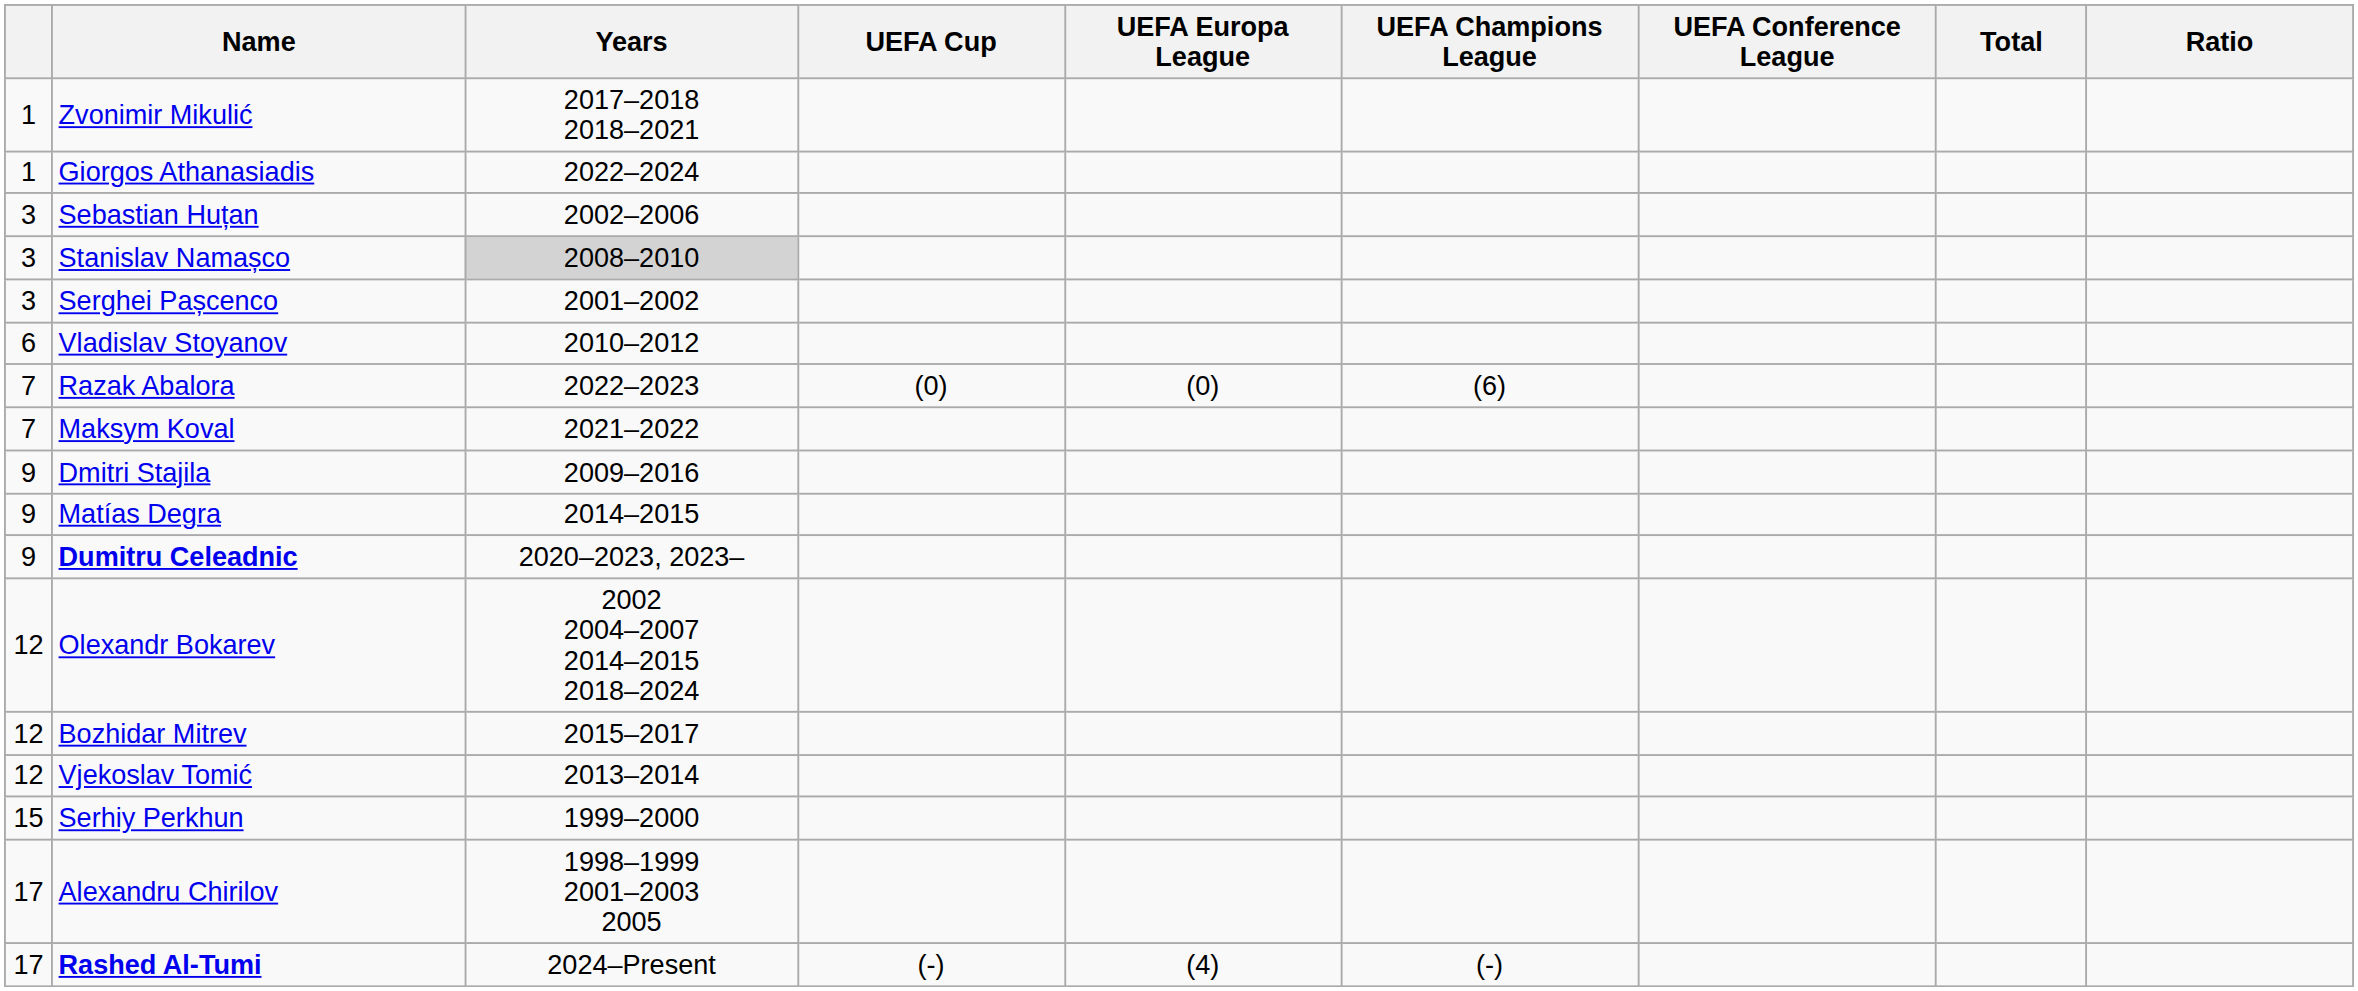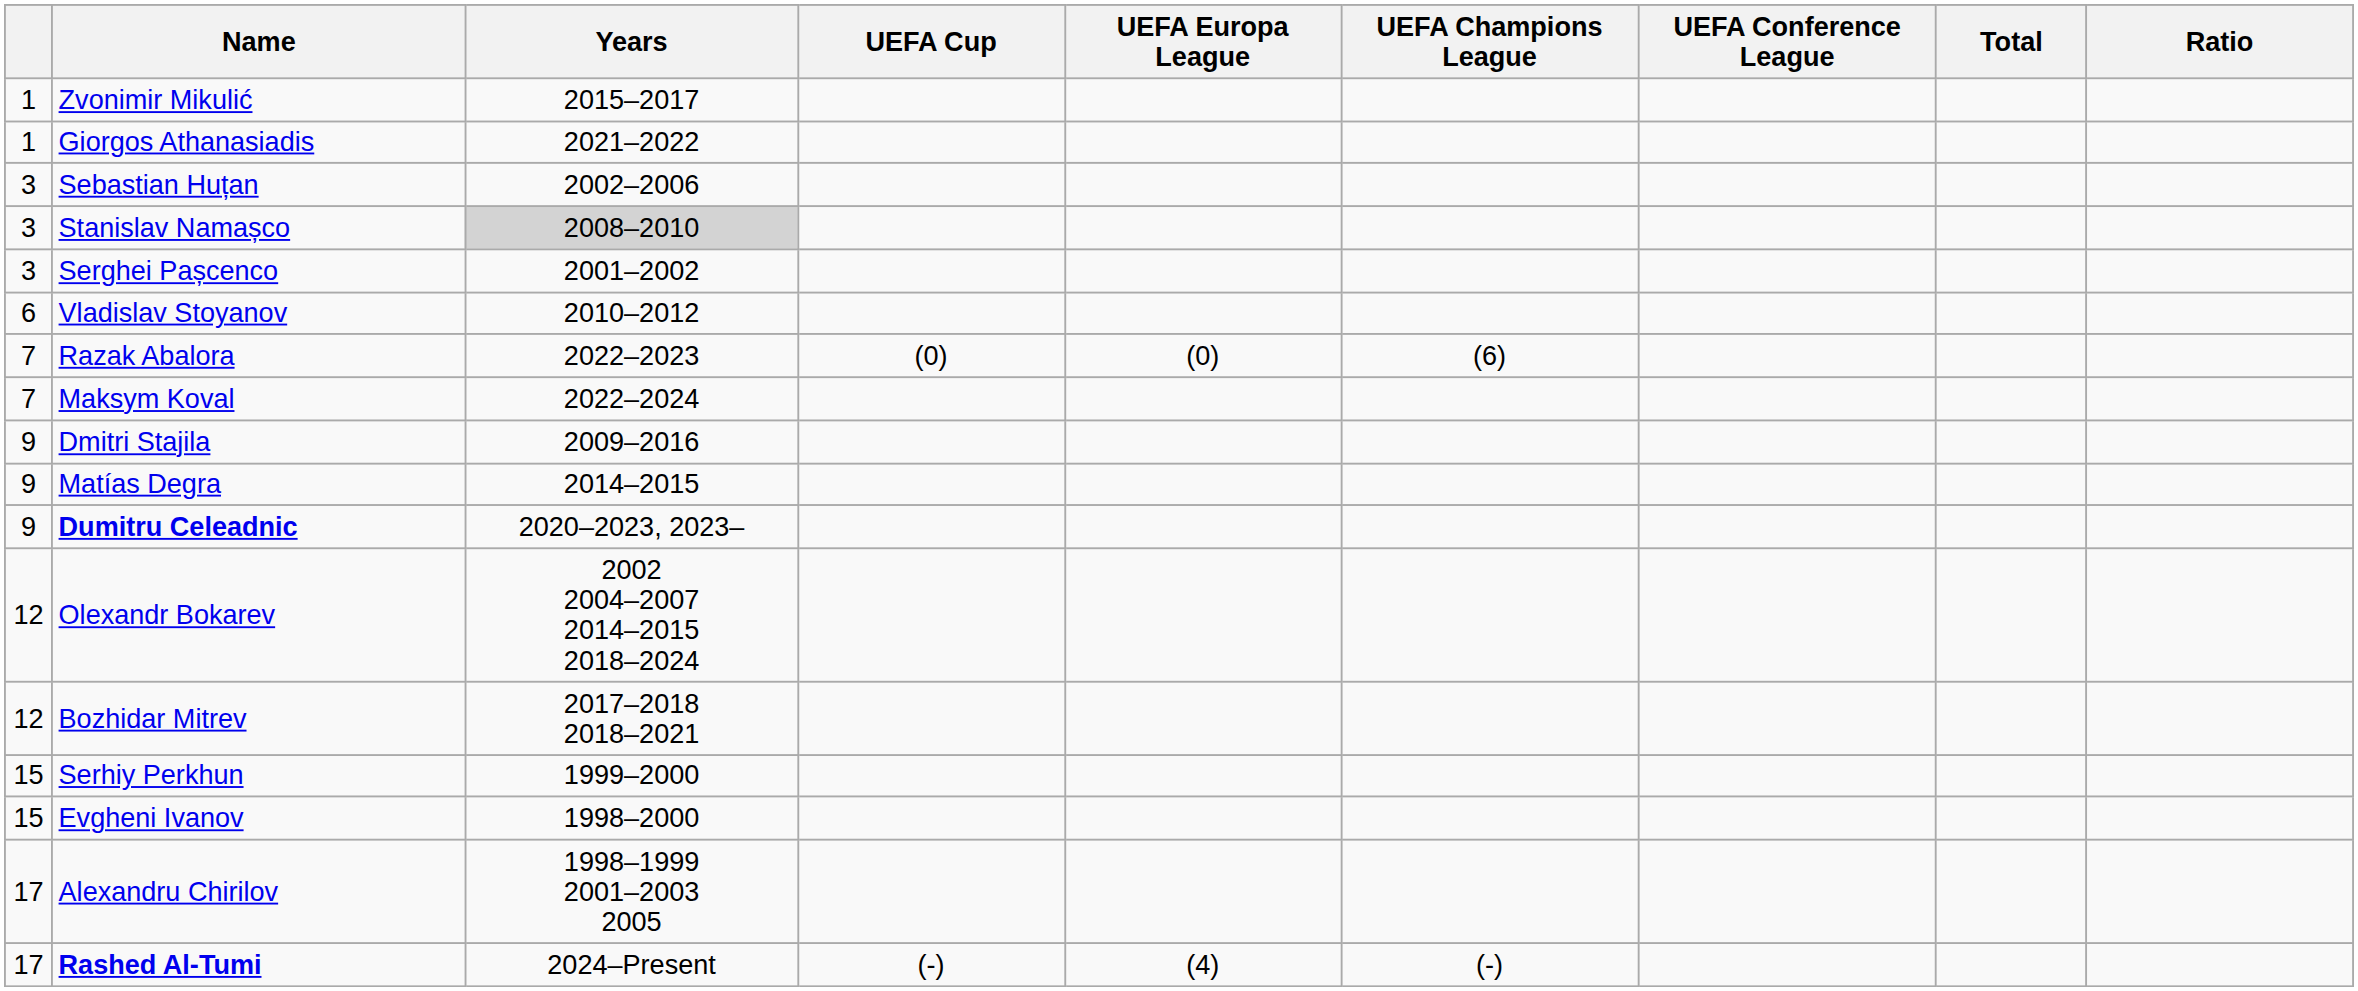 <table class="wikitable sortable"  style="text-align:center; font-size:90%; ">
 <tr>
 <th width=20px></th>
 <th width=300px>Name</th>
 <th width=250px>Years</th>
 <th width=200px>UEFA Cup</th>
 <th width=200px>UEFA Europa League</th>
 <th width=200px>UEFA Champions League</th>
 <th width=200px>UEFA Conference League</th>
 <th width=100px>Total</th>
 <th width=200px>Ratio</th>
 </tr>
 <tr>
 <td>1</td>
 <td align="left"> <a href='#'>Zvonimir Mikulić</a></td>
-<td>2017–2018 <br> 2018–2021</td>
+<td>2015–2017</td>
 <td></td>
 <td></td>
 <td></td>
 <td></td>
 <td></td>
 <td></td>
 </tr>
 <tr>
 <td>1</td>
 <td align="left"> <a href='#'>Giorgos Athanasiadis</a></td>
-<td>2022–2024</td>
+<td>2021–2022</td>
 <td></td>
 <td></td>
 <td></td>
 <td></td>
 <td></td>
 <td></td>
 </tr>
 <tr>
 <td>3</td>
 <td align="left"> <a href='#'>Sebastian Huțan</a></td>
 <td>2002–2006</td>
 <td></td>
 <td></td>
 <td></td>
 <td></td>
 <td></td>
 <td></td>
 </tr>
 <tr>
 <td>3</td>
 <td align="left"> <a href='#'>Stanislav Namașco</a></td>
 <td style="background: lightgrey;">2008–2010</td>
 <td></td>
 <td></td>
 <td></td>
 <td></td>
 <td></td>
 <td></td>
 </tr>
 <tr>
 <td>3</td>
 <td align="left"> <a href='#'>Serghei Pașcenco</a></td>
 <td>2001–2002</td>
 <td></td>
 <td></td>
 <td></td>
 <td></td>
 <td></td>
 <td></td>
 </tr>
 <tr>
 <td>6</td>
 <td align="left"> <a href='#'>Vladislav Stoyanov</a></td>
 <td>2010–2012</td>
 <td></td>
 <td></td>
 <td></td>
 <td></td>
 <td></td>
 <td></td>
 </tr>
 <tr>
 <td>7</td>
 <td align="left"> <a href='#'>Razak Abalora</a></td>
 <td>2022–2023</td>
 <td> (0)</td>
 <td> (0)</td>
 <td> (6)</td>
 <td></td>
 <td></td>
 <td></td>
 </tr>
 <tr>
 <td>7</td>
 <td align="left"> <a href='#'>Maksym Koval</a></td>
-<td>2021–2022</td>
+<td>2022–2024</td>
 <td></td>
 <td></td>
 <td></td>
 <td></td>
 <td></td>
 <td></td>
 </tr>
 <tr>
 <td>9</td>
 <td align="left"> <a href='#'>Dmitri Stajila</a></td>
 <td>2009–2016</td>
 <td></td>
 <td></td>
 <td></td>
 <td></td>
 <td></td>
 <td></td>
 </tr>
 <tr>
 <td>9</td>
 <td align="left"> <a href='#'>Matías Degra</a></td>
 <td>2014–2015</td>
 <td></td>
 <td></td>
 <td></td>
 <td></td>
 <td></td>
 <td></td>
 </tr>
 <tr>
 <td>9</td>
 <td align="left"> <strong><a href='#'>Dumitru Celeadnic</a></strong></td>
 <td>2020–2023, 2023–</td>
 <td></td>
 <td></td>
 <td></td>
 <td></td>
 <td></td>
 <td></td>
 </tr>
 <tr>
 <td>12</td>
 <td align="left"> <a href='#'>Olexandr Bokarev</a></td>
 <td>2002 <br> 2004–2007 <br> 2014–2015 <br> 2018–2024</td>
 <td></td>
 <td></td>
 <td></td>
 <td></td>
 <td></td>
 <td></td>
 </tr>
 <tr>
 <td>12</td>
 <td align="left"> <a href='#'>Bozhidar Mitrev</a></td>
-<td>2015–2017</td>
-<td></td>
-<td></td>
-<td></td>
-<td></td>
-<td></td>
-<td></td>
-</tr>
-<tr>
-<td>12</td>
-<td align="left"> <a href='#'>Vjekoslav Tomić</a></td>
-<td>2013–2014</td>
+<td>2017–2018 <br> 2018–2021</td>
 <td></td>
 <td></td>
 <td></td>
 <td></td>
 <td></td>
 <td></td>
 </tr>
 <tr>
 <td>15</td>
 <td align="left"> <a href='#'>Serhiy Perkhun</a></td>
 <td>1999–2000</td>
+<td></td>
+<td></td>
+<td></td>
+<td></td>
+<td></td>
+<td></td>
+</tr>
+<tr>
+<td>15</td>
+<td align="left"> <a href='#'>Evgheni Ivanov</a></td>
+<td>1998–2000</td>
 <td></td>
 <td></td>
 <td></td>
 <td></td>
 <td></td>
 <td></td>
 </tr>
 <tr>
 <td>17</td>
 <td align="left"> <a href='#'>Alexandru Chirilov</a></td>
 <td>1998–1999 <br> 2001–2003 <br> 2005</td>
 <td></td>
 <td></td>
 <td></td>
 <td></td>
 <td></td>
 <td></td>
 </tr>
 <tr>
 <td>17</td>
 <td align="left"> <strong><a href='#'>Rashed Al-Tumi</a></strong></td>
 <td>2024–Present</td>
 <td> (-)</td>
 <td> (4)</td>
 <td> (-)</td>
 <td></td>
 <td></td>
 <td></td>
 </tr>
 </table>
